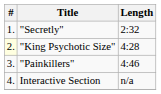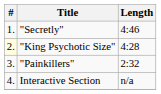 <table class="wikitable">
 <tr>
 <th>#</th>
 <th>Title</th>
 <th>Length</th>
 </tr>
 <tr>
 <td>1.</td>
 <td>"Secretly"</td>
-<td>2:32</td>
+<td>4:46</td>
 </tr>
 <tr>
 <td style="background: lightyellow;">2.</td>
 <td>"King Psychotic Size"</td>
 <td>4:28</td>
 </tr>
 <tr>
 <td>3.</td>
 <td>"Painkillers"</td>
-<td>4:46</td>
+<td>2:32</td>
 </tr>
 <tr>
 <td>4.</td>
 <td>Interactive Section</td>
 <td>n/a</td>
 </tr>
 <tr>
 </tr>
 </table>
